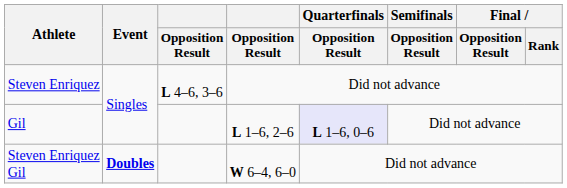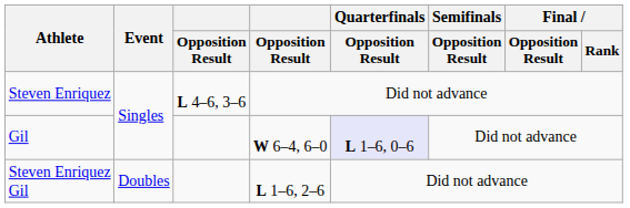 <table class="wikitable" style="font-size:90%;">
 <tr>
 <th rowspan=2>Athlete</th>
 <th rowspan=2>Event</th>
 <th></th>
 <th></th>
 <th>Quarterfinals</th>
 <th>Semifinals</th>
 <th colspan=2>Final / </th>
 </tr>
 <tr style="font-size:95%">
 <th>Opposition<br>Result</th>
 <th>Opposition<br>Result</th>
 <th>Opposition<br>Result</th>
 <th>Opposition<br>Result</th>
 <th>Opposition<br>Result</th>
 <th>Rank</th>
 </tr>
 <tr align=center>
 <td align=left><a href='#'>Steven Enriquez</a></td>
 <td rowspan=2 align=left><a href='#'>Singles</a></td>
 <td><br><strong>L</strong> 4–6, 3–6</td>
 <td colspan=5>Did not advance</td>
 </tr>
 <tr align=center>
 <td align=left><a href='#'> Gil</a></td>
 <td></td>
-<td><br><strong>L</strong> 1–6, 2–6</td>
+<td><br><strong>W</strong> 6–4, 6–0</td>
 <td style="background: lavender;"><br><strong>L</strong> 1–6, 0–6</td>
 <td colspan=3>Did not advance</td>
 </tr>
 <tr align=center>
 <td align=left><a href='#'>Steven Enriquez</a><br><a href='#'> Gil</a></td>
-<td align=left><strong><a href='#'>Doubles</a></strong></td>
+<td align=left><a href='#'>Doubles</a></td>
 <td></td>
-<td><br><strong>W</strong> 6–4, 6–0</td>
+<td><br><strong>L</strong> 1–6, 2–6</td>
 <td colspan=4>Did not advance</td>
 </tr>
 </table>
